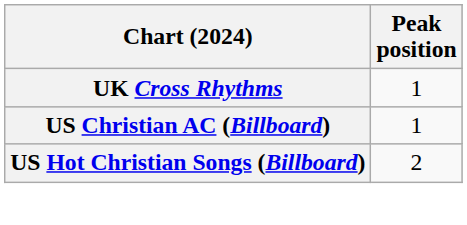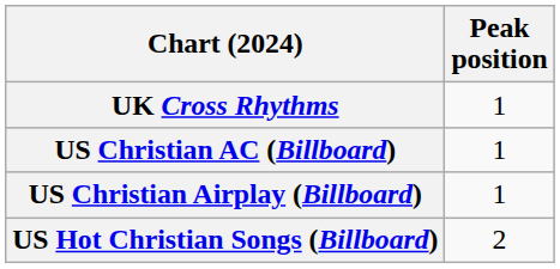 <table class="wikitable sortable plainrowheaders" style="text-align:center">
 <tr>
 <th scope="col">Chart (2024)</th>
 <th scope="col">Peak<br>position</th>
 </tr>
 <tr>
 <th scope="row">UK <em><a href='#'>Cross Rhythms</a></em></th>
 <td>1</td>
 </tr>
 <tr>
 <th scope="row">US <a href='#'>Christian AC</a> (<em><a href='#'>Billboard</a></em>)</th>
 <td>1</td>
 </tr>
 <tr>
+<th scope="row">US <a href='#'>Christian Airplay</a> (<em><a href='#'>Billboard</a></em>)</th>
+<td>1</td>
+</tr>
+<tr>
 <th scope="row">US <a href='#'>Hot Christian Songs</a> (<em><a href='#'>Billboard</a></em>)</th>
 <td>2</td>
 </tr>
 </table>
